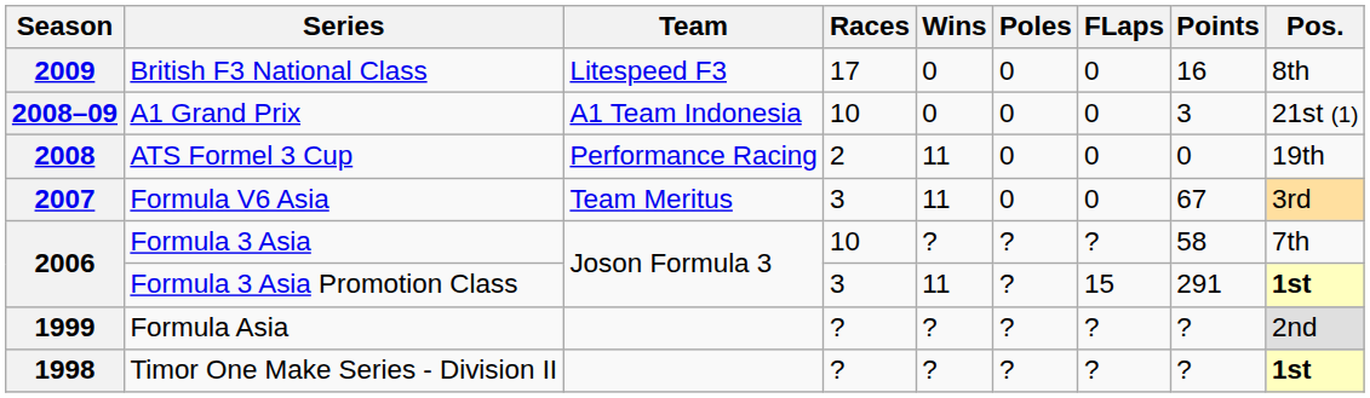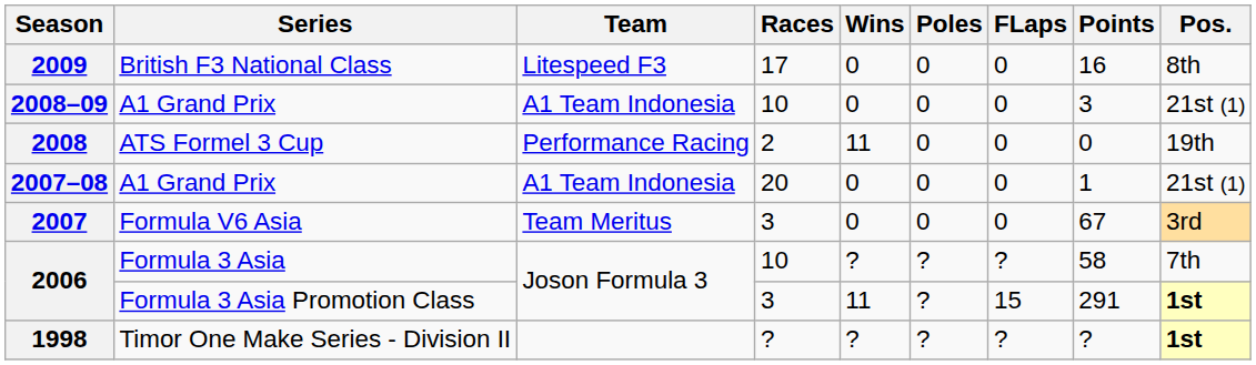 <table class="wikitable">
 <tr>
 <th>Season</th>
 <th>Series</th>
 <th>Team</th>
 <th>Races</th>
 <th>Wins</th>
 <th>Poles</th>
 <th Fastest Laps>FLaps</th>
 <th>Points</th>
 <th>Pos.</th>
 </tr>
 <tr>
 <th><a href='#'>2009</a></th>
 <td><a href='#'>British F3 National Class</a></td>
 <td><a href='#'>Litespeed F3</a></td>
 <td>17</td>
 <td>0</td>
 <td>0</td>
 <td>0</td>
 <td>16</td>
 <td>8th</td>
 </tr>
 <tr>
 <th><a href='#'>2008–09</a></th>
 <td><a href='#'>A1 Grand Prix</a></td>
 <td><a href='#'>A1 Team Indonesia</a></td>
 <td>10</td>
 <td>0</td>
 <td>0</td>
 <td>0</td>
 <td>3</td>
 <td>21st <small>(1)</small></td>
 </tr>
 <tr>
 <th><a href='#'>2008</a></th>
 <td><a href='#'>ATS Formel 3 Cup</a></td>
 <td><a href='#'>Performance Racing</a></td>
 <td>2</td>
 <td>11</td>
 <td>0</td>
 <td>0</td>
 <td>0</td>
 <td>19th</td>
 </tr>
 <tr>
+<th><a href='#'>2007–08</a></th>
+<td><a href='#'>A1 Grand Prix</a></td>
+<td><a href='#'>A1 Team Indonesia</a></td>
+<td>20</td>
+<td>0</td>
+<td>0</td>
+<td>0</td>
+<td>1</td>
+<td>21st <small>(1)</small></td>
+</tr>
+<tr>
 <th><a href='#'>2007</a></th>
 <td><a href='#'>Formula V6 Asia</a></td>
 <td><a href='#'>Team Meritus</a></td>
 <td>3</td>
-<td>11</td>
+<td>0</td>
 <td>0</td>
 <td>0</td>
 <td>67</td>
 <td style="background:#FFDF9F;">3rd</td>
 </tr>
 <tr>
 <th rowspan=2>2006</th>
 <td><a href='#'>Formula 3 Asia</a></td>
 <td rowspan=2>Joson Formula 3</td>
 <td>10</td>
 <td>?</td>
 <td>?</td>
 <td>?</td>
 <td>58</td>
 <td>7th</td>
 </tr>
 <tr>
 <td><a href='#'>Formula 3 Asia</a> Promotion Class</td>
 <td>3</td>
 <td>11</td>
 <td>?</td>
 <td>15</td>
 <td>291</td>
 <td style="background:#FFFFBF;"><strong>1st</strong></td>
 </tr>
 <tr>
-<th>1999</th>
-<td>Formula Asia</td>
-<td></td>
-<td>?</td>
-<td>?</td>
-<td>?</td>
-<td>?</td>
-<td>?</td>
-<td style="background:#DFDFDF;">2nd</td>
-</tr>
-<tr>
 <th>1998</th>
 <td>Timor One Make Series - Division II</td>
 <td></td>
 <td>?</td>
 <td>?</td>
 <td>?</td>
 <td>?</td>
 <td>?</td>
 <td style="background:#FFFFBF;"><strong>1st</strong></td>
 </tr>
 </table>
